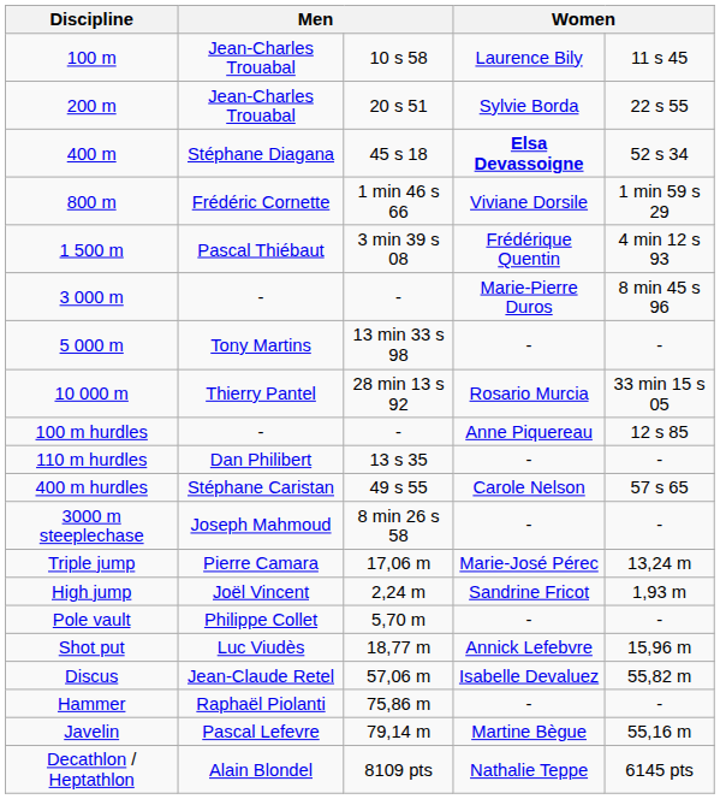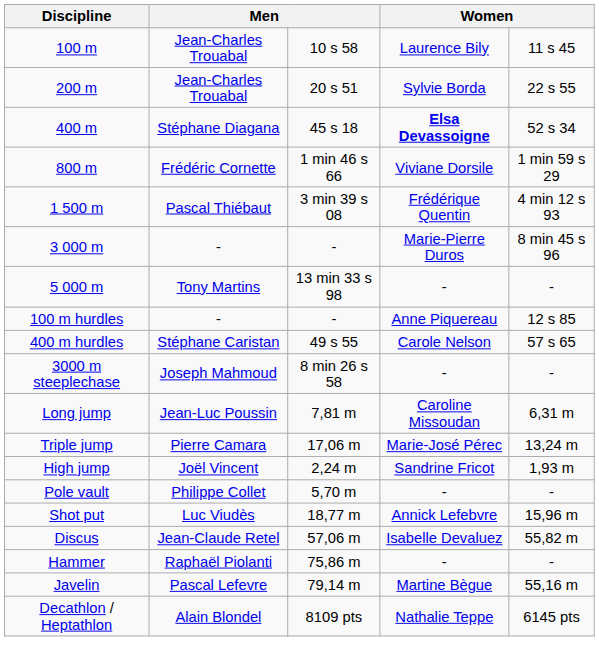 <table class="wikitable" style="text-align: center; font-size: 95%; border: gray solid 1px; border-collapse: collapse;">
 <tr>
 <th>Discipline</th>
 <th colspan=2>Men</th>
 <th colspan=2>Women</th>
 </tr>
 <tr align=center>
 <td><a href='#'>100 m</a></td>
 <td><a href='#'>Jean-Charles Trouabal</a></td>
 <td>10 s 58</td>
 <td><a href='#'>Laurence Bily</a></td>
 <td>11 s 45</td>
 </tr>
 <tr align=center>
 <td><a href='#'>200 m</a></td>
 <td><a href='#'>Jean-Charles Trouabal</a></td>
 <td>20 s 51</td>
 <td><a href='#'>Sylvie Borda</a></td>
 <td>22 s 55</td>
 </tr>
 <tr align=center>
 <td><a href='#'>400 m</a></td>
 <td><a href='#'>Stéphane Diagana</a></td>
 <td>45 s 18</td>
 <td><strong><a href='#'>Elsa Devassoigne</a></strong></td>
 <td>52 s 34</td>
 </tr>
 <tr align=center>
 <td><a href='#'>800 m</a></td>
 <td><a href='#'>Frédéric Cornette</a></td>
 <td>1 min 46 s 66</td>
 <td><a href='#'>Viviane Dorsile</a></td>
 <td>1 min 59 s 29</td>
 </tr>
 <tr align=center>
 <td><a href='#'>1 500 m</a></td>
 <td><a href='#'>Pascal Thiébaut</a></td>
 <td>3 min 39 s 08</td>
 <td><a href='#'>Frédérique Quentin</a></td>
 <td>4 min 12 s 93</td>
 </tr>
 <tr align=center>
 <td><a href='#'>3 000 m</a></td>
 <td align=center>-</td>
 <td align=center>-</td>
 <td><a href='#'>Marie-Pierre Duros</a></td>
 <td>8 min 45 s 96</td>
 </tr>
 <tr align=center>
 <td><a href='#'>5 000 m</a></td>
 <td><a href='#'>Tony Martins</a></td>
 <td>13 min 33 s 98</td>
 <td align=center>-</td>
 <td align=center>-</td>
 </tr>
 <tr align=center>
-<td><a href='#'>10 000 m</a></td>
-<td><a href='#'>Thierry Pantel</a></td>
-<td>28 min 13 s 92</td>
-<td><a href='#'>Rosario Murcia</a></td>
-<td>33 min 15 s 05</td>
-</tr>
-<tr align=center>
 <td><a href='#'>100 m hurdles</a></td>
 <td align=center>-</td>
 <td align=center>-</td>
 <td><a href='#'>Anne Piquereau</a></td>
 <td>12 s 85</td>
-</tr>
-<tr align=center>
-<td><a href='#'>110 m hurdles</a></td>
-<td><a href='#'>Dan Philibert</a></td>
-<td>13 s 35</td>
-<td align=center>-</td>
-<td align=center>-</td>
 </tr>
 <tr align=center>
 <td><a href='#'>400 m hurdles</a></td>
 <td><a href='#'>Stéphane Caristan</a></td>
 <td>49 s 55</td>
 <td><a href='#'>Carole Nelson</a></td>
 <td>57 s 65</td>
 </tr>
 <tr align=center>
 <td><a href='#'>3000 m steeplechase</a></td>
 <td><a href='#'>Joseph Mahmoud</a></td>
 <td>8 min 26 s 58</td>
 <td align=center>-</td>
 <td align=center>-</td>
+</tr>
+<tr align=center>
+<td><a href='#'>Long jump</a></td>
+<td><a href='#'>Jean-Luc Poussin</a></td>
+<td>7,81 m</td>
+<td><a href='#'>Caroline Missoudan</a></td>
+<td>6,31 m</td>
 </tr>
 <tr align=center>
 <td><a href='#'>Triple jump</a></td>
 <td><a href='#'>Pierre Camara</a></td>
 <td>17,06 m</td>
 <td><a href='#'>Marie-José Pérec</a></td>
 <td>13,24 m</td>
 </tr>
 <tr align=center>
 <td><a href='#'>High jump</a></td>
 <td><a href='#'>Joël Vincent</a></td>
 <td>2,24 m</td>
 <td><a href='#'>Sandrine Fricot</a></td>
 <td>1,93 m</td>
 </tr>
 <tr align=center>
 <td><a href='#'>Pole vault</a></td>
 <td><a href='#'>Philippe Collet</a></td>
 <td>5,70 m</td>
 <td align=center>-</td>
 <td align=center>-</td>
 </tr>
 <tr align=center>
 <td><a href='#'>Shot put</a></td>
 <td><a href='#'>Luc Viudès</a></td>
 <td>18,77 m</td>
 <td><a href='#'>Annick Lefebvre</a></td>
 <td>15,96 m</td>
 </tr>
 <tr align=center>
 <td><a href='#'>Discus</a></td>
 <td><a href='#'>Jean-Claude Retel</a></td>
 <td>57,06 m</td>
 <td><a href='#'>Isabelle Devaluez</a></td>
 <td>55,82 m</td>
 </tr>
 <tr align=center>
 <td><a href='#'>Hammer</a></td>
 <td><a href='#'>Raphaël Piolanti</a></td>
 <td>75,86 m</td>
 <td align=center>-</td>
 <td align=center>-</td>
 </tr>
 <tr align=center>
 <td><a href='#'>Javelin</a></td>
 <td><a href='#'>Pascal Lefevre</a></td>
 <td>79,14 m</td>
 <td><a href='#'>Martine Bègue</a></td>
 <td>55,16 m</td>
 </tr>
 <tr align=center>
 <td><a href='#'>Decathlon</a> / <a href='#'>Heptathlon</a></td>
 <td><a href='#'>Alain Blondel</a></td>
 <td>8109 pts</td>
 <td><a href='#'>Nathalie Teppe</a></td>
 <td>6145 pts</td>
 </tr>
 </table>
